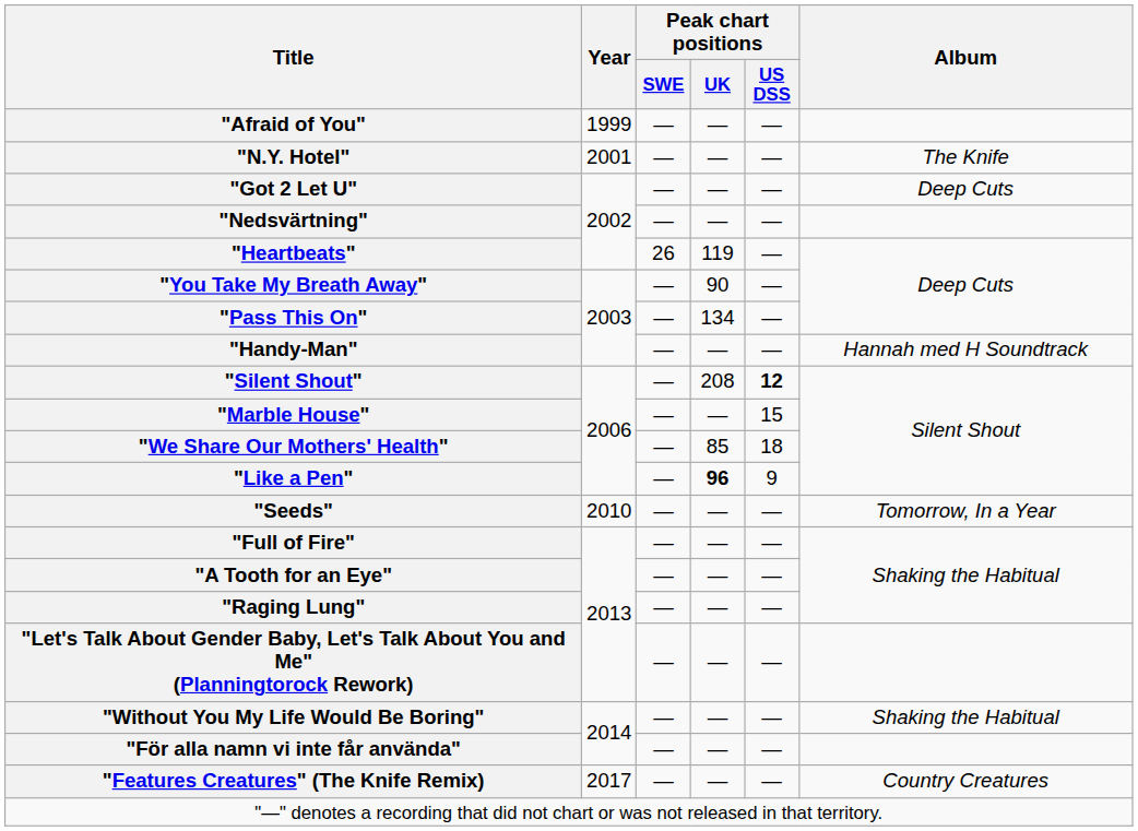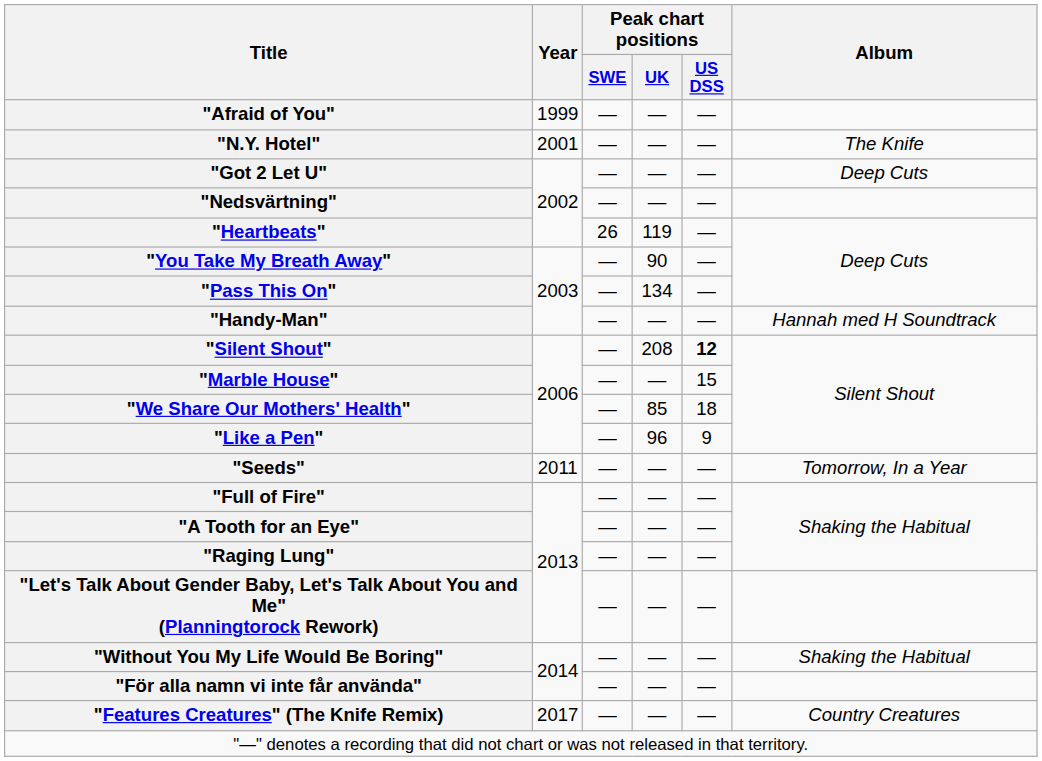 <table class="wikitable plainrowheaders" style="text-align:center;">
 <tr>
 <th scope="col" rowspan="2" style="width:28em;">Title</th>
 <th scope="col" rowspan="2" style="width:1em;">Year</th>
 <th scope="col" colspan="3">Peak chart positions</th>
 <th scope="col" rowspan="2" style="width:16em;">Album</th>
 </tr>
 <tr>
 <th scope="col" style="width:2.5em;font-size:90%;"><a href='#'>SWE</a><br></th>
 <th scope="col" style="width:2.5em;font-size:90%;"><a href='#'>UK</a><br></th>
 <th scope="col" style="width:2.5em;font-size:90%;"><a href='#'>US<br>DSS</a><br></th>
 </tr>
 <tr>
 <th scope="row">"Afraid of You"</th>
 <td>1999</td>
 <td>—</td>
 <td>—</td>
 <td>—</td>
 <td></td>
 </tr>
 <tr>
 <th scope="row">"N.Y. Hotel"</th>
 <td>2001</td>
 <td>—</td>
 <td>—</td>
 <td>—</td>
 <td><em>The Knife</em></td>
 </tr>
 <tr>
 <th scope="row">"Got 2 Let U"</th>
 <td rowspan="3">2002</td>
 <td>—</td>
 <td>—</td>
 <td>—</td>
 <td><em>Deep Cuts</em></td>
 </tr>
 <tr>
 <th scope="row">"Nedsvärtning"</th>
 <td>—</td>
 <td>—</td>
 <td>—</td>
 <td></td>
 </tr>
 <tr>
 <th scope="row">"<a href='#'>Heartbeats</a>"</th>
 <td>26</td>
 <td>119</td>
 <td>—</td>
 <td rowspan="3"><em>Deep Cuts</em></td>
 </tr>
 <tr>
 <th scope="row">"<a href='#'>You Take My Breath Away</a>"</th>
 <td rowspan="3">2003</td>
 <td>—</td>
 <td>90</td>
 <td>—</td>
 </tr>
 <tr>
 <th scope="row">"<a href='#'>Pass This On</a>"</th>
 <td>—</td>
 <td>134</td>
 <td>—</td>
 </tr>
 <tr>
 <th scope="row">"Handy-Man"</th>
 <td>—</td>
 <td>—</td>
 <td>—</td>
 <td><em>Hannah med H Soundtrack</em></td>
 </tr>
 <tr>
 <th scope="row">"<a href='#'>Silent Shout</a>"</th>
 <td rowspan="4">2006</td>
 <td>—</td>
 <td>208</td>
 <td><strong>12</strong></td>
 <td rowspan="4"><em>Silent Shout</em></td>
 </tr>
 <tr>
 <th scope="row">"<a href='#'>Marble House</a>"</th>
 <td>—</td>
 <td>—</td>
 <td>15</td>
 </tr>
 <tr>
 <th scope="row">"<a href='#'>We Share Our Mothers' Health</a>"</th>
 <td>—</td>
 <td>85</td>
 <td>18</td>
 </tr>
 <tr>
 <th scope="row">"<a href='#'>Like a Pen</a>"</th>
 <td>—</td>
-<td><strong>96</strong></td>
+<td>96</td>
 <td>9</td>
 </tr>
 <tr>
 <th scope="row">"Seeds"<br></th>
-<td>2010</td>
+<td>2011</td>
 <td>—</td>
 <td>—</td>
 <td>—</td>
 <td><em>Tomorrow, In a Year</em></td>
 </tr>
 <tr>
 <th scope="row">"Full of Fire"</th>
 <td rowspan="4">2013</td>
 <td>—</td>
 <td>—</td>
 <td>—</td>
 <td rowspan="3"><em>Shaking the Habitual</em></td>
 </tr>
 <tr>
 <th scope="row">"A Tooth for an Eye"</th>
 <td>—</td>
 <td>—</td>
 <td>—</td>
 </tr>
 <tr>
 <th scope="row">"Raging Lung"</th>
 <td>—</td>
 <td>—</td>
 <td>—</td>
 </tr>
 <tr>
 <th scope="row">"Let's Talk About Gender Baby, Let's Talk About You and Me"<br>(<a href='#'>Planningtorock</a> Rework)</th>
 <td>—</td>
 <td>—</td>
 <td>—</td>
 <td></td>
 </tr>
 <tr>
 <th scope="row">"Without You My Life Would Be Boring"</th>
 <td rowspan="2">2014</td>
 <td>—</td>
 <td>—</td>
 <td>—</td>
 <td><em>Shaking the Habitual</em></td>
 </tr>
 <tr>
 <th scope="row">"För alla namn vi inte får använda"<br></th>
 <td>—</td>
 <td>—</td>
 <td>—</td>
 <td></td>
 </tr>
 <tr>
 <th scope="row">"<a href='#'>Features Creatures</a>" (The Knife Remix)<br></th>
 <td>2017</td>
 <td>—</td>
 <td>—</td>
 <td>—</td>
 <td><em>Country Creatures</em></td>
 </tr>
 <tr>
 <td colspan="6" style="font-size:90%">"—" denotes a recording that did not chart or was not released in that territory.</td>
 </tr>
 </table>
